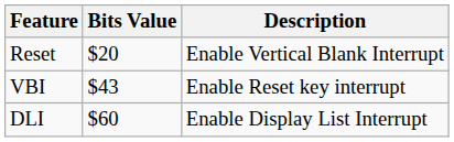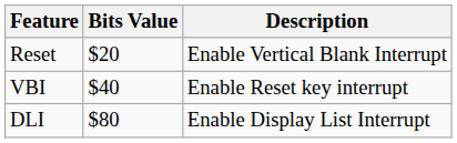 <table class="wikitable">
 <tr>
 <th>Feature</th>
 <th>Bits Value</th>
 <th>Description</th>
 </tr>
 <tr>
 <td>Reset</td>
 <td>$20</td>
 <td>Enable Vertical Blank Interrupt</td>
 </tr>
 <tr>
 <td>VBI</td>
-<td>$43</td>
+<td>$40</td>
 <td>Enable Reset key interrupt</td>
 </tr>
 <tr>
 <td>DLI</td>
-<td>$60</td>
+<td>$80</td>
 <td>Enable Display List Interrupt</td>
 </tr>
 </table>
